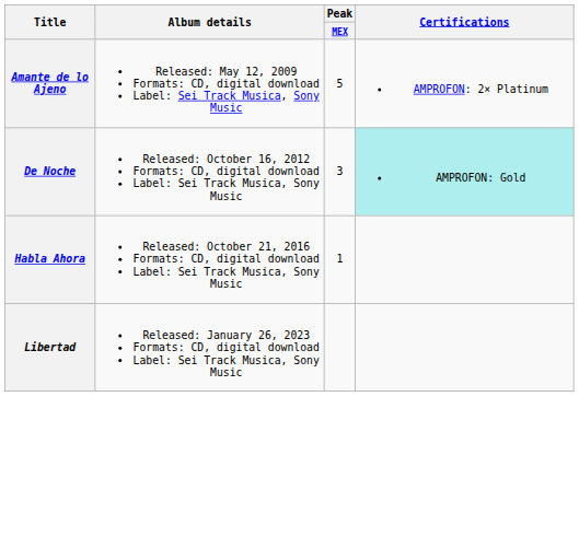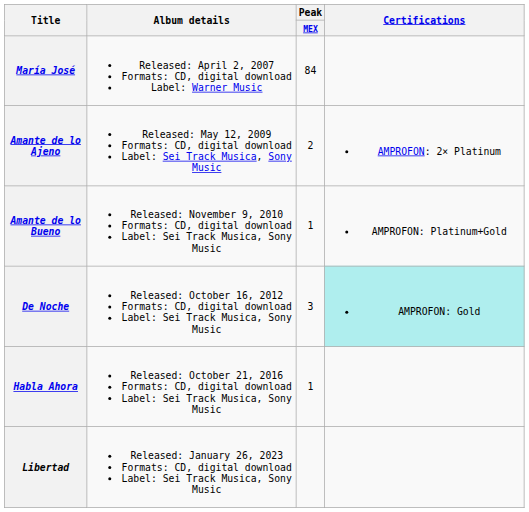 <table class="wikitable plainrowheaders" style="text-align:center;">
 <tr>
 <th rowspan="2" scope="col" style="width:8em;">Title</th>
 <th rowspan="2" scope="col" style="width:21em;">Album details</th>
 <th>Peak</th>
 <th rowspan="2" scope="col" style="width:20em;"><a href='#'>Certifications</a></th>
 </tr>
 <tr>
 <th><small><a href='#'>MEX</a></small><br></th>
 </tr>
 <tr>
+<th scope="row" align="center"><em><a href='#'>María José</a></em></th>
+<td><br><ul><li>Released: April 2, 2007</li><li>Formats: CD, digital download</li><li>Label: <a href='#'>Warner Music</a></li></ul></td>
+<td style="text-align:center;">84</td>
+<td></td>
+</tr>
+<tr>
 <th scope="row" align="center"><em><a href='#'>Amante de lo Ajeno</a></em></th>
 <td><br><ul><li>Released: May 12, 2009</li><li>Formats: CD, digital download</li><li>Label: <a href='#'>Sei Track Musica</a>, <a href='#'>Sony Music</a></li></ul></td>
-<td style="text-align:center;">5</td>
+<td style="text-align:center;">2</td>
 <td><br><ul><li><a href='#'>AMPROFON</a>: 2× Platinum</li></ul></td>
+</tr>
+<tr>
+<th scope="row" align="center"><em><a href='#'>Amante de lo Bueno</a></em></th>
+<td><br><ul><li>Released: November 9, 2010</li><li>Formats: CD, digital download</li><li>Label: Sei Track Musica, Sony Music</li></ul></td>
+<td style="text-align:center;">1</td>
+<td><br><ul><li>AMPROFON: Platinum+Gold</li></ul></td>
 </tr>
 <tr>
 <th scope="row" align="center"><em><a href='#'>De Noche</a></em></th>
 <td><br><ul><li>Released: October 16, 2012</li><li>Formats: CD, digital download</li><li>Label: Sei Track Musica, Sony Music</li></ul></td>
 <td style="text-align:center;">3</td>
 <td style="background: paleturquoise;"><br><ul><li>AMPROFON: Gold</li></ul></td>
 </tr>
 <tr>
 <th scope="row" align="center"><em><a href='#'>Habla Ahora</a></em></th>
 <td><br><ul><li>Released: October 21, 2016</li><li>Formats: CD, digital download</li><li>Label: Sei Track Musica, Sony Music</li></ul></td>
 <td style="text-align:center;">1</td>
 </tr>
 <tr>
 <th scope="row" align="center"><em>Libertad</em></th>
 <td><br><ul><li>Released: January 26, 2023</li><li>Formats: CD, digital download</li><li>Label: Sei Track Musica, Sony Music</li></ul></td>
 <td style="text-align:center;"></td>
 <td></td>
 </tr>
 </table>
